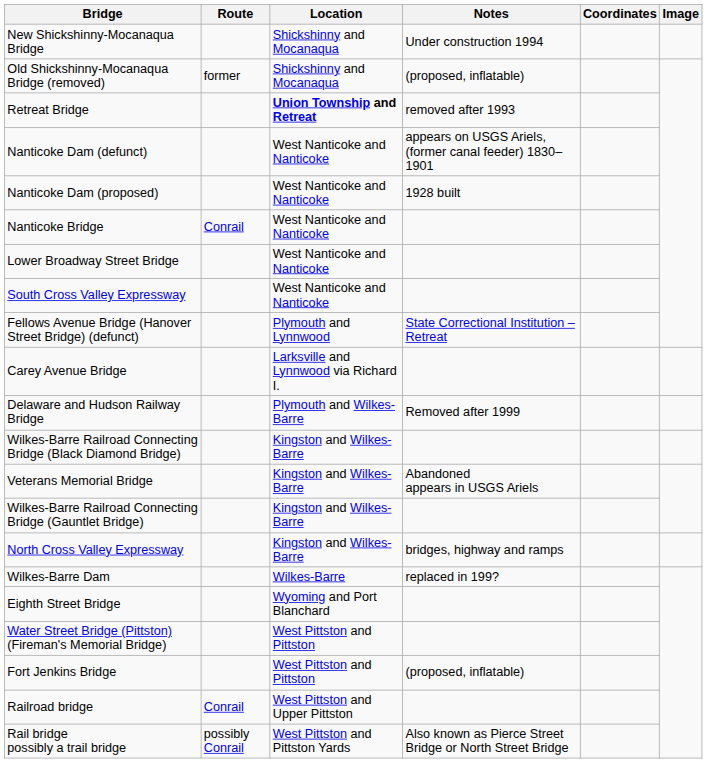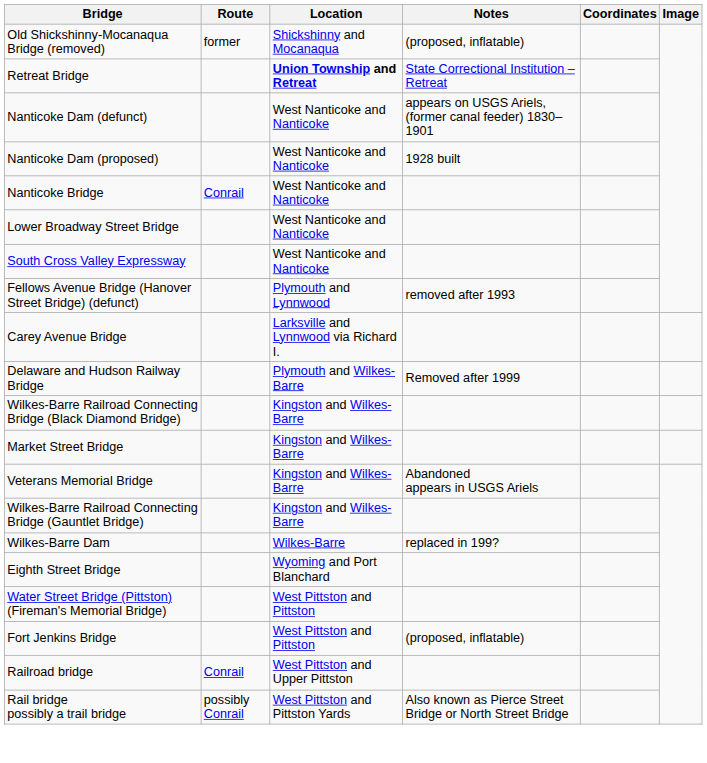 <table class="wikitable" style="width:100%">
 <tr>
 <th>Bridge</th>
 <th>Route</th>
 <th>Location</th>
 <th>Notes</th>
 <th>Coordinates</th>
 <th>Image</th>
-</tr>
-<tr>
-<td>New Shickshinny-Mocanaqua Bridge</td>
-<td></td>
-<td><a href='#'>Shickshinny</a> and <a href='#'>Mocanaqua</a></td>
-<td>Under construction 1994</td>
-<td></td>
-<td></td>
 </tr>
 <tr>
 <td>Old Shickshinny-Mocanaqua Bridge (removed)</td>
 <td>former </td>
 <td><a href='#'>Shickshinny</a> and <a href='#'>Mocanaqua</a></td>
 <td>(proposed, inflatable)</td>
 <td></td>
 </tr>
 <tr>
 <td>Retreat Bridge</td>
 <td></td>
 <td><strong><a href='#'>Union Township</a> and <a href='#'>Retreat</a></strong></td>
-<td>removed after 1993</td>
+<td><a href='#'>State Correctional Institution – Retreat</a></td>
 <td></td>
 </tr>
 <tr>
 <td>Nanticoke Dam (defunct)</td>
 <td></td>
 <td>West Nanticoke and <a href='#'>Nanticoke</a></td>
 <td>appears on USGS Ariels,(former canal feeder) 1830–1901</td>
 <td></td>
 </tr>
 <tr>
 <td>Nanticoke Dam (proposed)</td>
 <td></td>
 <td>West Nanticoke and <a href='#'>Nanticoke</a></td>
 <td>1928 built</td>
 <td></td>
 </tr>
 <tr>
 <td>Nanticoke Bridge</td>
 <td><a href='#'>Conrail</a></td>
 <td>West Nanticoke and <a href='#'>Nanticoke</a></td>
 <td></td>
 <td></td>
 </tr>
 <tr>
 <td>Lower Broadway Street Bridge</td>
 <td></td>
 <td>West Nanticoke and <a href='#'>Nanticoke</a></td>
 <td></td>
 <td></td>
 </tr>
 <tr>
 <td><a href='#'>South Cross Valley Expressway</a></td>
 <td></td>
 <td>West Nanticoke and <a href='#'>Nanticoke</a></td>
 <td></td>
 <td></td>
 </tr>
 <tr>
 <td>Fellows Avenue Bridge (Hanover Street Bridge) (defunct)</td>
 <td></td>
 <td><a href='#'>Plymouth</a> and <a href='#'>Lynnwood</a></td>
-<td><a href='#'>State Correctional Institution – Retreat</a></td>
+<td>removed after 1993</td>
 <td></td>
 </tr>
 <tr>
 <td>Carey Avenue Bridge</td>
 <td></td>
 <td><a href='#'>Larksville</a> and <a href='#'>Lynnwood</a> via Richard I.</td>
 <td></td>
 <td></td>
 <td></td>
 </tr>
 <tr>
 <td>Delaware and Hudson Railway Bridge</td>
 <td></td>
 <td><a href='#'>Plymouth</a> and <a href='#'>Wilkes-Barre</a></td>
 <td>Removed after 1999</td>
 <td></td>
 </tr>
 <tr>
 <td>Wilkes-Barre Railroad Connecting Bridge (Black Diamond Bridge)</td>
 <td></td>
 <td><a href='#'>Kingston</a> and <a href='#'>Wilkes-Barre</a></td>
 <td></td>
 <td></td>
 <td></td>
 </tr>
 <tr>
+<td>Market Street Bridge</td>
+<td></td>
+<td><a href='#'>Kingston</a> and <a href='#'>Wilkes-Barre</a></td>
+<td></td>
+<td></td>
+<td></td>
+</tr>
+<tr>
 <td>Veterans Memorial Bridge</td>
 <td></td>
 <td><a href='#'>Kingston</a> and <a href='#'>Wilkes-Barre</a></td>
 <td>Abandoned<br>appears in USGS Ariels</td>
 <td></td>
 </tr>
 <tr>
 <td>Wilkes-Barre Railroad Connecting Bridge (Gauntlet Bridge)</td>
 <td></td>
 <td><a href='#'>Kingston</a> and <a href='#'>Wilkes-Barre</a></td>
-<td></td>
-<td></td>
-</tr>
-<tr>
-<td><a href='#'>North Cross Valley Expressway</a></td>
-<td></td>
-<td><a href='#'>Kingston</a> and <a href='#'>Wilkes-Barre</a></td>
-<td> bridges, highway and ramps</td>
 <td></td>
 <td></td>
 </tr>
 <tr>
 <td>Wilkes-Barre Dam</td>
 <td></td>
 <td><a href='#'>Wilkes-Barre</a></td>
 <td>replaced in 199?</td>
 <td></td>
 </tr>
 <tr>
 <td>Eighth Street Bridge</td>
 <td></td>
 <td><a href='#'>Wyoming</a> and Port Blanchard</td>
 <td></td>
 <td></td>
 </tr>
 <tr>
 <td><a href='#'>Water Street Bridge (Pittston)</a> (Fireman's Memorial Bridge)</td>
 <td></td>
 <td><a href='#'>West Pittston</a> and <a href='#'>Pittston</a></td>
 <td></td>
 <td></td>
 </tr>
 <tr>
 <td>Fort Jenkins Bridge</td>
 <td></td>
 <td><a href='#'>West Pittston</a> and <a href='#'>Pittston</a></td>
 <td>(proposed, inflatable)</td>
 <td></td>
 </tr>
 <tr>
 <td>Railroad bridge</td>
 <td><a href='#'>Conrail</a></td>
 <td><a href='#'>West Pittston</a> and Upper Pittston</td>
 <td></td>
 <td></td>
 </tr>
 <tr>
 <td>Rail bridge<br>possibly a trail bridge</td>
 <td>possibly <a href='#'>Conrail</a></td>
 <td><a href='#'>West Pittston</a> and Pittston Yards</td>
 <td>Also known as Pierce Street Bridge or North Street Bridge</td>
 <td></td>
 </tr>
 </table>
